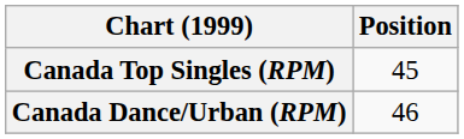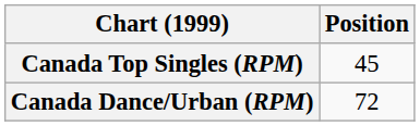 <table class="wikitable plainrowheaders" style="text-align:center">
 <tr>
 <th>Chart (1999)</th>
 <th>Position</th>
 </tr>
 <tr>
 <th scope="row">Canada Top Singles (<em>RPM</em>)</th>
 <td>45</td>
 </tr>
 <tr>
 <th scope="row">Canada Dance/Urban (<em>RPM</em>)</th>
-<td>46</td>
+<td>72</td>
 </tr>
 </table>
